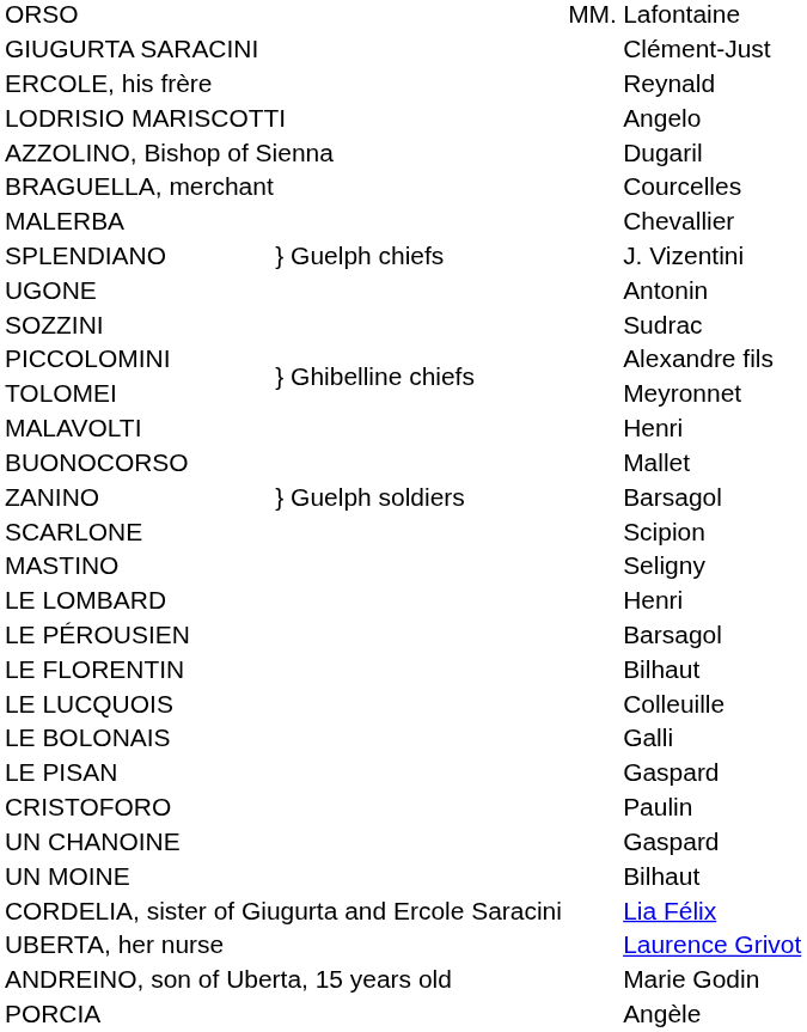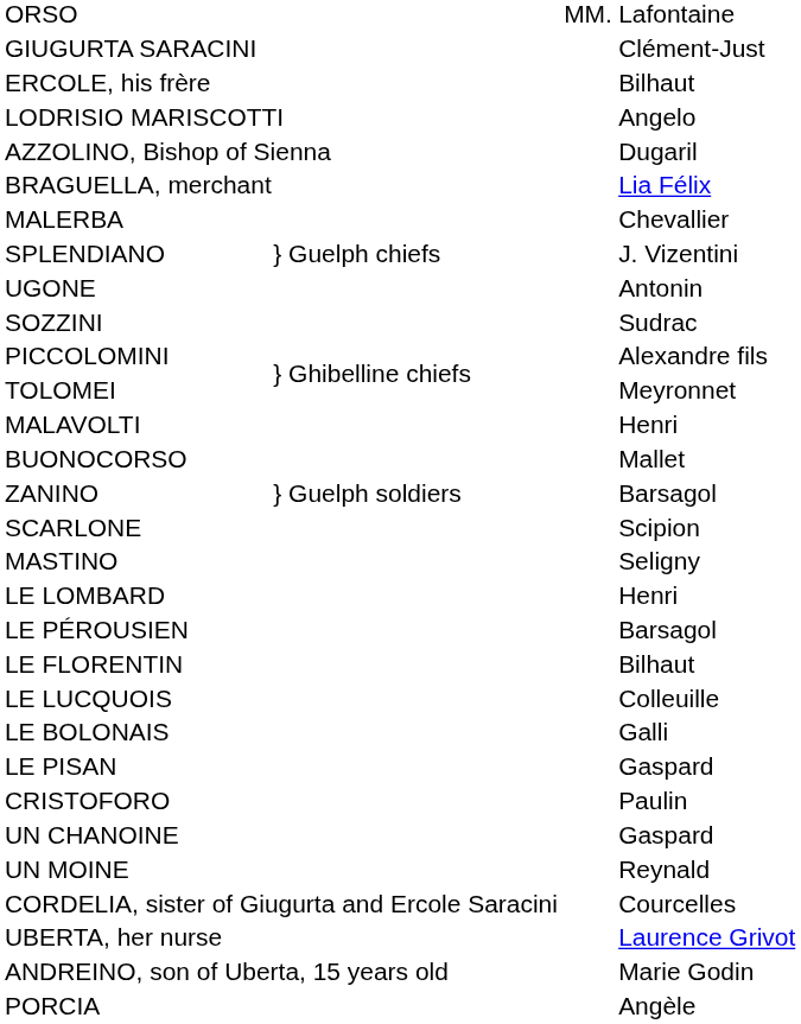 <table>
 <tr>
 <td colspan="2">ORSO</td>
 <td>MM.</td>
 <td>Lafontaine</td>
 </tr>
 <tr>
 <td colspan="2">GIUGURTA SARACINI</td>
 <td></td>
 <td>Clément-Just</td>
 </tr>
 <tr>
 <td colspan="2">ERCOLE, his frère</td>
 <td></td>
-<td>Reynald</td>
+<td>Bilhaut</td>
 </tr>
 <tr>
 <td colspan="2">LODRISIO MARISCOTTI</td>
 <td></td>
 <td>Angelo</td>
 </tr>
 <tr>
 <td colspan="2">AZZOLINO, Bishop of Sienna</td>
 <td></td>
 <td>Dugaril</td>
 </tr>
 <tr>
 <td colspan="2">BRAGUELLA, merchant</td>
 <td></td>
-<td>Courcelles</td>
+<td><a href='#'>Lia Félix</a></td>
 </tr>
 <tr>
 <td>MALERBA</td>
 <td rowspan="3">} Guelph chiefs</td>
 <td></td>
 <td>Chevallier</td>
 </tr>
 <tr>
 <td>SPLENDIANO</td>
 <td></td>
 <td>J. Vizentini</td>
 </tr>
 <tr>
 <td>UGONE</td>
 <td></td>
 <td>Antonin</td>
 </tr>
 <tr>
 <td>SOZZINI</td>
 <td rowspan="4">} Ghibelline chiefs</td>
 <td></td>
 <td>Sudrac</td>
 </tr>
 <tr>
 <td>PICCOLOMINI</td>
 <td></td>
 <td>Alexandre fils</td>
 </tr>
 <tr>
 <td>TOLOMEI</td>
 <td></td>
 <td>Meyronnet</td>
 </tr>
 <tr>
 <td>MALAVOLTI</td>
 <td></td>
 <td>Henri</td>
 </tr>
 <tr>
 <td>BUONOCORSO</td>
 <td rowspan="3">} Guelph soldiers</td>
 <td></td>
 <td>Mallet</td>
 </tr>
 <tr>
 <td>ZANINO</td>
 <td></td>
 <td>Barsagol</td>
 </tr>
 <tr>
 <td>SCARLONE</td>
 <td></td>
 <td>Scipion</td>
 </tr>
 <tr>
 <td colspan="2">MASTINO</td>
 <td></td>
 <td>Seligny</td>
 </tr>
 <tr>
 <td colspan="2">LE LOMBARD</td>
 <td></td>
 <td>Henri</td>
 </tr>
 <tr>
 <td colspan="2">LE PÉROUSIEN</td>
 <td></td>
 <td>Barsagol</td>
 </tr>
 <tr>
 <td colspan="2">LE FLORENTIN</td>
 <td></td>
 <td>Bilhaut</td>
 </tr>
 <tr>
 <td colspan="2">LE LUCQUOIS</td>
 <td></td>
 <td>Colleuille</td>
 </tr>
 <tr>
 <td colspan="2">LE BOLONAIS</td>
 <td></td>
 <td>Galli</td>
 </tr>
 <tr>
 <td colspan="2">LE PISAN</td>
 <td></td>
 <td>Gaspard</td>
 </tr>
 <tr>
 <td colspan="2">CRISTOFORO</td>
 <td></td>
 <td>Paulin</td>
 </tr>
 <tr>
 <td colspan="2">UN CHANOINE</td>
 <td></td>
 <td>Gaspard</td>
 </tr>
 <tr>
 <td colspan="2">UN MOINE</td>
 <td></td>
-<td>Bilhaut</td>
+<td>Reynald</td>
 </tr>
 <tr>
 <td colspan="2">CORDELIA, sister of Giugurta and Ercole Saracini</td>
 <td></td>
-<td><a href='#'>Lia Félix</a></td>
+<td>Courcelles</td>
 </tr>
 <tr>
 <td colspan="2">UBERTA, her nurse</td>
 <td></td>
 <td><a href='#'>Laurence Grivot</a></td>
 </tr>
 <tr>
 <td colspan="2">ANDREINO, son of Uberta, 15 years old</td>
 <td></td>
 <td>Marie Godin</td>
 </tr>
 <tr>
 <td colspan="2">PORCIA</td>
 <td></td>
 <td>Angèle</td>
 </tr>
 </table>
